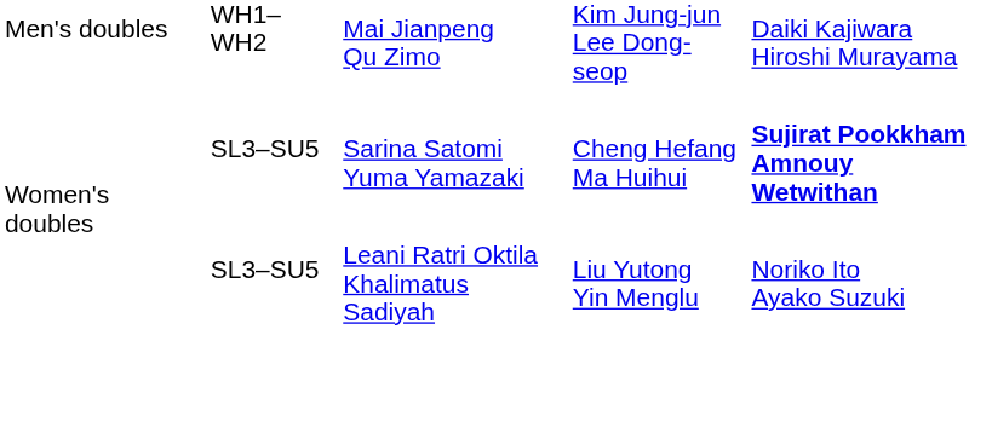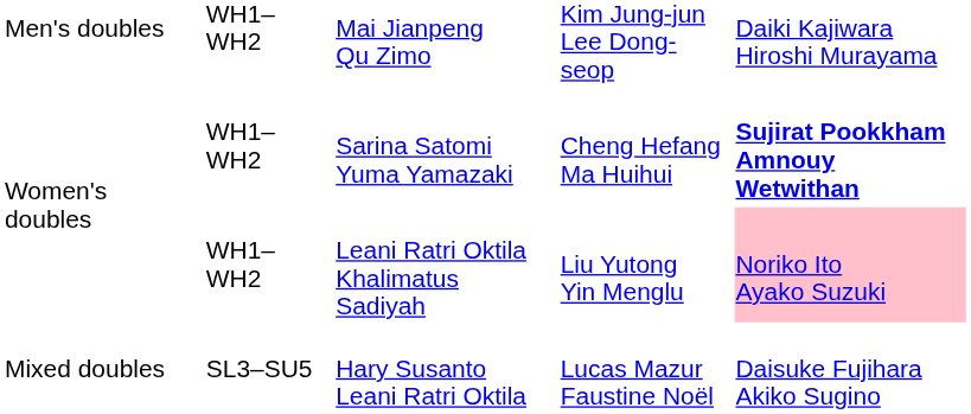 <table>
 <tr>
 <td>Men's doubles</td>
 <td>WH1–WH2<br></td>
 <td><br><a href='#'>Mai Jianpeng</a><br><a href='#'>Qu Zimo</a></td>
 <td><br><a href='#'>Kim Jung-jun</a><br><a href='#'>Lee Dong-seop</a></td>
 <td><br><a href='#'>Daiki Kajiwara</a><br><a href='#'>Hiroshi Murayama</a></td>
 </tr>
 <tr>
 <td rowspan=2>Women's doubles</td>
-<td>SL3–SU5<br></td>
+<td>WH1–WH2<br></td>
 <td><br><a href='#'>Sarina Satomi</a><br><a href='#'>Yuma Yamazaki</a></td>
 <td><br><a href='#'>Cheng Hefang</a><br><a href='#'>Ma Huihui</a></td>
 <td><strong><br><a href='#'>Sujirat Pookkham</a><br><a href='#'>Amnouy Wetwithan</a></strong></td>
 </tr>
 <tr>
-<td>SL3–SU5<br></td>
+<td>WH1–WH2<br></td>
 <td><br><a href='#'>Leani Ratri Oktila</a><br><a href='#'>Khalimatus Sadiyah</a></td>
 <td><br><a href='#'>Liu Yutong</a><br><a href='#'>Yin Menglu</a></td>
-<td><br><a href='#'>Noriko Ito</a><br><a href='#'>Ayako Suzuki</a></td>
+<td style="background: pink;"><br><a href='#'>Noriko Ito</a><br><a href='#'>Ayako Suzuki</a></td>
+</tr>
+<tr>
+<td>Mixed doubles</td>
+<td>SL3–SU5<br></td>
+<td><br><a href='#'>Hary Susanto</a><br><a href='#'>Leani Ratri Oktila</a></td>
+<td><br><a href='#'>Lucas Mazur</a><br><a href='#'>Faustine Noël</a></td>
+<td><br><a href='#'>Daisuke Fujihara</a><br><a href='#'>Akiko Sugino</a></td>
 </tr>
 </table>
